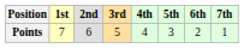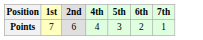 <table class="wikitable" style="font-size:85%; text-align:center">
 <tr>
 <th>Position</th>
 <td style="background:#ffffbf;"> <strong>1st</strong> </td>
 <td style="background:#dfdfdf;"> <strong>2nd</strong> </td>
-<td style="background:#ffdf9f;"> <strong>3rd</strong> </td>
 <td style="background:#dfffdf;"> <strong>4th</strong> </td>
 <td style="background:#dfffdf;"> <strong>5th</strong> </td>
 <td style="background:#dfffdf;"> <strong>6th</strong> </td>
 <td style="background:#dfffdf;"> <strong>7th</strong> </td>
 </tr>
 <tr>
 <th>Points</th>
 <td style="background:#ffffbf;">7</td>
 <td style="background:#dfdfdf;">6</td>
-<td style="background:#ffdf9f;">5</td>
 <td style="background:#dfffdf;">4</td>
 <td style="background:#dfffdf;">3</td>
 <td style="background:#dfffdf;">2</td>
 <td style="background:#dfffdf;">1</td>
 </tr>
 </table>
